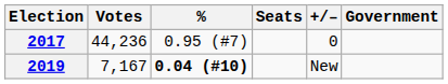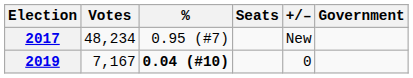 <table class="wikitable" style="font-size:97%; text-align:right;">
 <tr>
 <th>Election</th>
 <th>Votes</th>
 <th>%</th>
 <th>Seats</th>
 <th>+/–</th>
 <th>Government</th>
 </tr>
 <tr>
 <th><a href='#'>2017</a></th>
-<td>44,236</td>
+<td>48,234</td>
 <td>0.95 (#7)</td>
 <td></td>
-<td> 0</td>
+<td>New</td>
 <td></td>
 </tr>
 <tr>
 <th><a href='#'>2019</a></th>
 <td>7,167</td>
 <td><strong>0.04 (#10)</strong></td>
 <td></td>
-<td>New</td>
+<td> 0</td>
 <td></td>
 </tr>
 </table>
